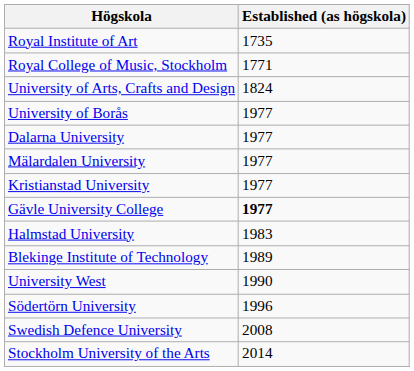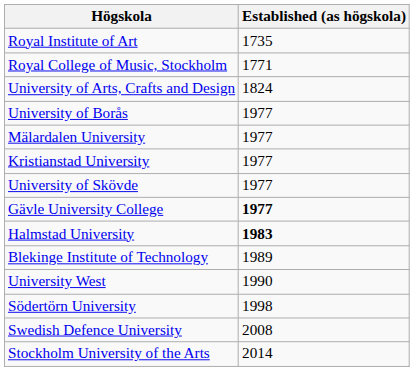 <table class="wikitable sortable">
 <tr>
 <th>Högskola</th>
 <th>Established (as högskola)</th>
 </tr>
 <tr>
 <td><a href='#'>Royal Institute of Art</a></td>
 <td>1735</td>
 </tr>
 <tr>
 <td><a href='#'>Royal College of Music, Stockholm</a></td>
 <td>1771</td>
 </tr>
 <tr>
 <td><a href='#'>University of Arts, Crafts and Design</a></td>
 <td>1824</td>
 </tr>
 <tr>
 <td><a href='#'>University of Borås</a></td>
 <td>1977</td>
 </tr>
 <tr>
-<td><a href='#'>Dalarna University</a></td>
-<td>1977</td>
-</tr>
-<tr>
 <td><a href='#'>Mälardalen University</a></td>
 <td>1977</td>
 </tr>
 <tr>
 <td><a href='#'>Kristianstad University</a></td>
 <td>1977</td>
 </tr>
 <tr>
+<td><a href='#'>University of Skövde</a></td>
+<td>1977</td>
+</tr>
+<tr>
 <td><a href='#'>Gävle University College</a></td>
 <td><strong>1977</strong></td>
 </tr>
 <tr>
 <td><a href='#'>Halmstad University</a></td>
-<td>1983</td>
+<td><strong>1983</strong></td>
 </tr>
 <tr>
 <td><a href='#'>Blekinge Institute of Technology</a></td>
 <td>1989</td>
 </tr>
 <tr>
 <td><a href='#'>University West</a></td>
 <td>1990</td>
 </tr>
 <tr>
 <td><a href='#'>Södertörn University</a></td>
-<td>1996</td>
+<td>1998</td>
 </tr>
 <tr>
 <td><a href='#'>Swedish Defence University</a></td>
 <td>2008</td>
 </tr>
 <tr>
 <td><a href='#'>Stockholm University of the Arts</a></td>
 <td>2014</td>
 </tr>
 </table>
